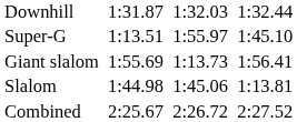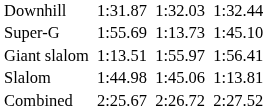 <table>
 <tr>
 <td>Downhill<br></td>
 <td></td>
 <td>1:31.87</td>
 <td></td>
 <td>1:32.03</td>
 <td></td>
 <td>1:32.44</td>
 </tr>
 <tr>
 <td>Super-G<br></td>
 <td></td>
-<td>1:13.51</td>
+<td>1:55.69</td>
 <td></td>
-<td>1:55.97</td>
+<td>1:13.73</td>
 <td></td>
 <td>1:45.10</td>
 </tr>
 <tr>
 <td>Giant slalom<br></td>
 <td></td>
-<td>1:55.69</td>
+<td>1:13.51</td>
 <td></td>
-<td>1:13.73</td>
+<td>1:55.97</td>
 <td></td>
 <td>1:56.41</td>
 </tr>
 <tr>
 <td>Slalom<br></td>
 <td></td>
 <td>1:44.98</td>
 <td></td>
 <td>1:45.06</td>
 <td></td>
 <td>1:13.81</td>
 </tr>
 <tr>
 <td>Combined<br></td>
 <td></td>
 <td>2:25.67</td>
 <td></td>
 <td>2:26.72</td>
 <td></td>
 <td>2:27.52</td>
 </tr>
 </table>
